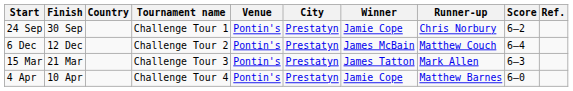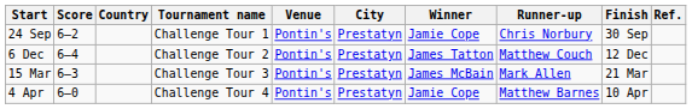 <table class="wikitable sortable" style="font-size: 85%">
 <tr>
 <th>Start</th>
-<th>Finish</th>
+<th>Score</th>
 <th>Country</th>
 <th>Tournament name</th>
 <th>Venue</th>
 <th>City</th>
 <th>Winner</th>
 <th>Runner-up</th>
-<th>Score</th>
+<th>Finish</th>
 <th>Ref.</th>
 </tr>
 <tr>
 <td>24 Sep</td>
-<td>30 Sep</td>
+<td>6–2</td>
 <td></td>
 <td>Challenge Tour 1</td>
 <td><a href='#'>Pontin's</a></td>
 <td><a href='#'>Prestatyn</a></td>
 <td> <a href='#'>Jamie Cope</a></td>
 <td> <a href='#'>Chris Norbury</a></td>
-<td>6–2</td>
+<td>30 Sep</td>
 <td></td>
 </tr>
 <tr>
 <td>6 Dec</td>
-<td>12 Dec</td>
+<td>6–4</td>
 <td></td>
 <td>Challenge Tour 2</td>
 <td><a href='#'>Pontin's</a></td>
 <td><a href='#'>Prestatyn</a></td>
-<td> <a href='#'>James McBain</a></td>
+<td> <a href='#'>James Tatton</a></td>
 <td> <a href='#'>Matthew Couch</a></td>
-<td>6–4</td>
+<td>12 Dec</td>
 <td></td>
 </tr>
 <tr>
 <td>15 Mar</td>
-<td>21 Mar</td>
+<td>6–3</td>
 <td></td>
 <td>Challenge Tour 3</td>
 <td><a href='#'>Pontin's</a></td>
 <td><a href='#'>Prestatyn</a></td>
-<td> <a href='#'>James Tatton</a></td>
+<td> <a href='#'>James McBain</a></td>
 <td> <a href='#'>Mark Allen</a></td>
-<td>6–3</td>
+<td>21 Mar</td>
 <td></td>
 </tr>
 <tr>
 <td>4 Apr</td>
-<td>10 Apr</td>
+<td>6–0</td>
 <td></td>
 <td>Challenge Tour 4</td>
 <td><a href='#'>Pontin's</a></td>
 <td><a href='#'>Prestatyn</a></td>
 <td> <a href='#'>Jamie Cope</a></td>
 <td> <a href='#'>Matthew Barnes</a></td>
-<td>6–0</td>
+<td>10 Apr</td>
 <td></td>
 </tr>
 </table>
